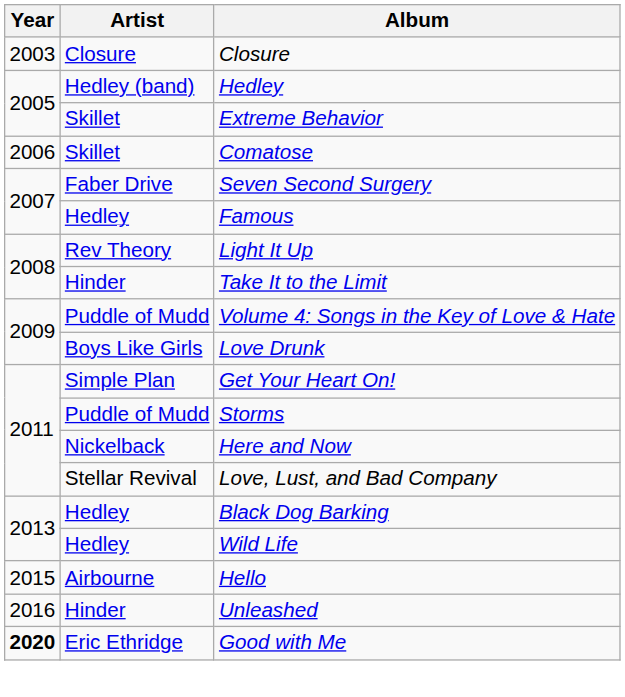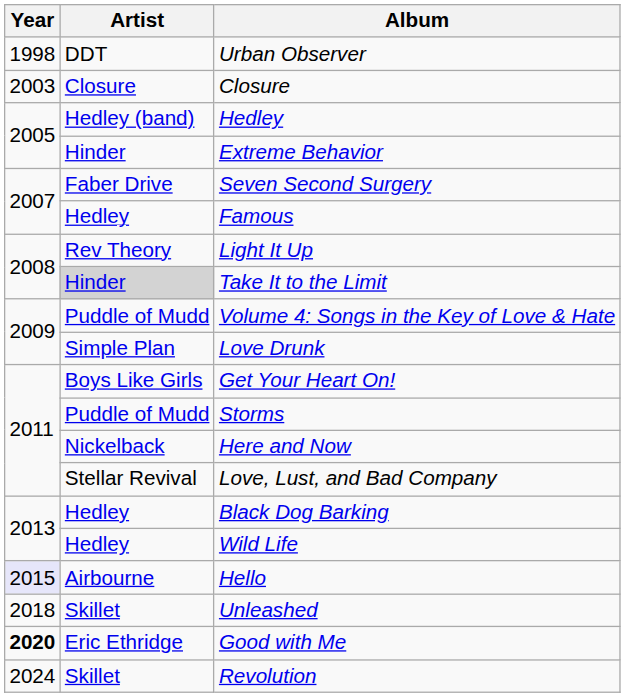 <table class="wikitable">
 <tr>
 <th>Year</th>
 <th>Artist</th>
 <th>Album</th>
+</tr>
+<tr>
+<td>1998</td>
+<td>DDT</td>
+<td><em>Urban Observer</em></td>
 </tr>
 <tr>
 <td>2003</td>
 <td><a href='#'>Closure</a></td>
 <td><em>Closure</em></td>
 </tr>
 <tr>
 <td rowspan="2">2005</td>
 <td><a href='#'>Hedley (band)</a></td>
 <td><em><a href='#'>Hedley</a></em></td>
 </tr>
 <tr>
-<td><a href='#'>Skillet</a></td>
+<td><a href='#'>Hinder</a></td>
 <td><em><a href='#'>Extreme Behavior</a></em></td>
-</tr>
-<tr>
-<td>2006</td>
-<td><a href='#'>Skillet</a></td>
-<td><em><a href='#'>Comatose</a></em></td>
 </tr>
 <tr>
 <td rowspan="2">2007</td>
 <td><a href='#'>Faber Drive</a></td>
 <td><em><a href='#'>Seven Second Surgery</a></em></td>
 </tr>
 <tr>
 <td><a href='#'>Hedley</a></td>
 <td><em><a href='#'>Famous</a></em></td>
 </tr>
 <tr>
 <td rowspan="2">2008</td>
 <td><a href='#'>Rev Theory</a></td>
 <td><em><a href='#'>Light It Up</a></em></td>
 </tr>
 <tr>
-<td><a href='#'>Hinder</a></td>
+<td style="background: lightgrey;"><a href='#'>Hinder</a></td>
 <td><em><a href='#'>Take It to the Limit</a></em></td>
 </tr>
 <tr>
 <td rowspan="2">2009</td>
 <td><a href='#'>Puddle of Mudd</a></td>
 <td><em><a href='#'>Volume 4: Songs in the Key of Love & Hate</a></em></td>
 </tr>
 <tr>
-<td><a href='#'>Boys Like Girls</a></td>
+<td><a href='#'>Simple Plan</a></td>
 <td><em><a href='#'>Love Drunk</a></em></td>
 </tr>
 <tr>
 <td rowspan="4">2011</td>
-<td><a href='#'>Simple Plan</a></td>
+<td><a href='#'>Boys Like Girls</a></td>
 <td><em><a href='#'>Get Your Heart On!</a></em></td>
 </tr>
 <tr>
 <td><a href='#'>Puddle of Mudd</a></td>
 <td><em><a href='#'>Storms</a></em></td>
 </tr>
 <tr>
 <td><a href='#'>Nickelback</a></td>
 <td><em><a href='#'>Here and Now</a></em></td>
 </tr>
 <tr>
 <td>Stellar Revival</td>
 <td><em>Love, Lust, and Bad Company</em></td>
 </tr>
 <tr>
 <td rowspan="2">2013</td>
 <td><a href='#'>Hedley</a></td>
 <td><em><a href='#'>Black Dog Barking</a></em></td>
 </tr>
 <tr>
 <td><a href='#'>Hedley</a></td>
 <td><em><a href='#'>Wild Life</a></em></td>
 </tr>
 <tr>
-<td>2015</td>
+<td style="background: lavender;">2015</td>
 <td><a href='#'>Airbourne</a></td>
 <td><em><a href='#'>Hello</a></em></td>
 </tr>
 <tr>
-<td>2016</td>
-<td><a href='#'>Hinder</a></td>
+<td>2018</td>
+<td><a href='#'>Skillet</a></td>
 <td><em><a href='#'>Unleashed</a></em></td>
 </tr>
 <tr>
 <td><strong>2020</strong></td>
 <td><a href='#'>Eric Ethridge</a></td>
 <td><em><a href='#'>Good with Me</a></em></td>
 </tr>
+<tr>
+<td>2024</td>
+<td><a href='#'>Skillet</a></td>
+<td><a href='#'><em>Revolution</em></a></td>
+</tr>
 </table>
